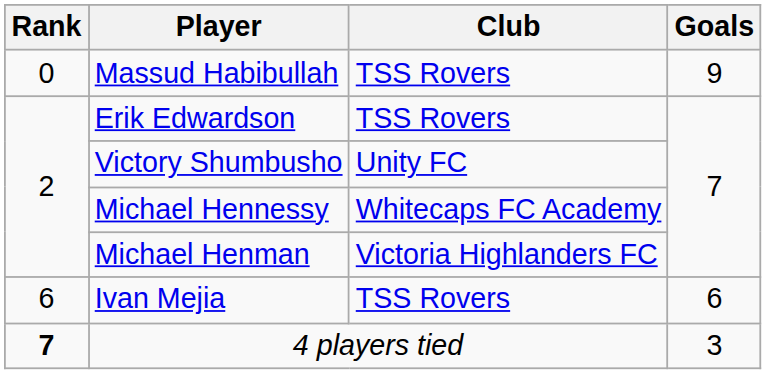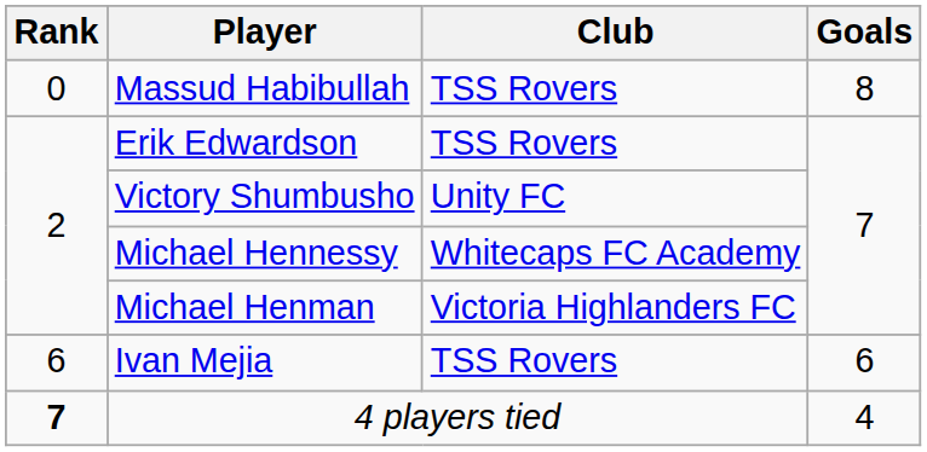 <table class="wikitable" style="text-align:center">
 <tr>
 <th>Rank</th>
 <th>Player</th>
 <th>Club</th>
 <th>Goals</th>
 </tr>
 <tr>
 <td>0</td>
 <td style="text-align:left"> <a href='#'>Massud Habibullah</a></td>
 <td style="text-align:left"><a href='#'>TSS Rovers</a></td>
-<td>9</td>
+<td>8</td>
 </tr>
 <tr>
 <td rowspan="4">2</td>
 <td style="text-align:left"> <a href='#'>Erik Edwardson</a></td>
 <td style="text-align:left"><a href='#'>TSS Rovers</a></td>
 <td rowspan="4">7</td>
 </tr>
 <tr>
 <td style="text-align:left"> <a href='#'>Victory Shumbusho</a></td>
 <td style="text-align:left"><a href='#'>Unity FC</a></td>
 </tr>
 <tr>
 <td style="text-align:left"> <a href='#'>Michael Hennessy</a></td>
 <td style="text-align:left"><a href='#'>Whitecaps FC Academy</a></td>
 </tr>
 <tr>
 <td style="text-align:left"> <a href='#'>Michael Henman</a></td>
 <td style="text-align:left"><a href='#'>Victoria Highlanders FC</a></td>
 </tr>
 <tr>
 <td>6</td>
 <td style="text-align:left"> <a href='#'>Ivan Mejia</a></td>
 <td style="text-align:left"><a href='#'>TSS Rovers</a></td>
 <td style="text-align:center">6</td>
 </tr>
 <tr>
 <td style="text-align:center"><strong>7</strong></td>
 <td style="text-align:center" colspan="2"><em>4 players tied</em></td>
-<td style="text-align:center">3</td>
+<td style="text-align:center">4</td>
 </tr>
 </table>
